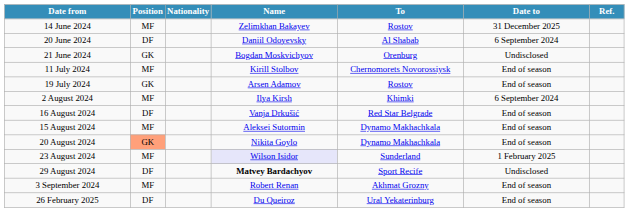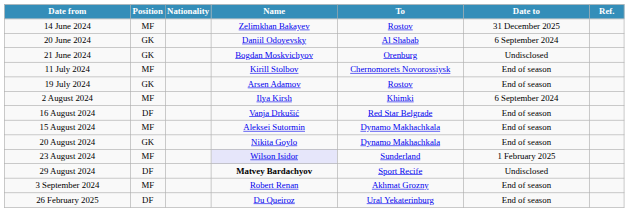 <table class="wikitable" style="text-align:center; font-size:90%; ">
 <tr>
 <th style="background:#348EB9; color:white; width:200px;">Date from</th>
 <th style="background:#348EB9; color:white; width:50px;">Position</th>
 <th style="background:#348EB9; color:white; width:50px;">Nationality</th>
 <th style="background:#348EB9; color:white; width:200px;">Name</th>
 <th style="background:#348EB9; color:white; width:200px;">To</th>
 <th style="background:#348EB9; color:white; width:200px;">Date to</th>
 <th style="background:#348EB9; color:white; width:50px;">Ref.</th>
 </tr>
 <tr>
 <td>14 June 2024</td>
 <td>MF</td>
 <td></td>
 <td><a href='#'>Zelimkhan Bakayev</a></td>
 <td><a href='#'>Rostov</a></td>
 <td>31 December 2025</td>
 <td></td>
 </tr>
 <tr>
 <td>20 June 2024</td>
-<td>DF</td>
+<td>GK</td>
 <td></td>
 <td><a href='#'>Daniil Odoyevsky</a></td>
 <td><a href='#'>Al Shabab</a></td>
 <td>6 September 2024</td>
 <td></td>
 </tr>
 <tr>
 <td>21 June 2024</td>
 <td>GK</td>
 <td></td>
 <td><a href='#'>Bogdan Moskvichyov</a></td>
 <td><a href='#'>Orenburg</a></td>
 <td>Undisclosed</td>
 <td></td>
 </tr>
 <tr>
 <td>11 July 2024</td>
 <td>MF</td>
 <td></td>
 <td><a href='#'>Kirill Stolbov</a></td>
 <td><a href='#'>Chernomorets Novorossiysk</a></td>
 <td>End of season</td>
 <td></td>
 </tr>
 <tr>
 <td>19 July 2024</td>
 <td>GK</td>
 <td></td>
 <td><a href='#'>Arsen Adamov</a></td>
 <td><a href='#'>Rostov</a></td>
 <td>End of season</td>
 <td></td>
 </tr>
 <tr>
 <td>2 August 2024</td>
 <td>MF</td>
 <td></td>
 <td><a href='#'>Ilya Kirsh</a></td>
 <td><a href='#'>Khimki</a></td>
 <td>6 September 2024</td>
 <td></td>
 </tr>
 <tr>
 <td>16 August 2024</td>
 <td>DF</td>
 <td></td>
 <td><a href='#'>Vanja Drkušić</a></td>
 <td><a href='#'>Red Star Belgrade</a></td>
 <td>End of season</td>
 <td></td>
 </tr>
 <tr>
 <td>15 August 2024</td>
 <td>MF</td>
 <td></td>
 <td><a href='#'>Aleksei Sutormin</a></td>
 <td><a href='#'>Dynamo Makhachkala</a></td>
 <td>End of season</td>
 <td></td>
 </tr>
 <tr>
 <td>20 August 2024</td>
-<td style="background: lightsalmon;">GK</td>
+<td>GK</td>
 <td></td>
 <td><a href='#'>Nikita Goylo</a></td>
 <td><a href='#'>Dynamo Makhachkala</a></td>
 <td>End of season</td>
 <td></td>
 </tr>
 <tr>
 <td>23 August 2024</td>
 <td>MF</td>
 <td></td>
 <td style="background: lavender;"><a href='#'>Wilson Isidor</a></td>
 <td><a href='#'>Sunderland</a></td>
 <td>1 February 2025</td>
 <td></td>
 </tr>
 <tr>
 <td>29 August 2024</td>
 <td>DF</td>
 <td></td>
 <td><strong>Matvey Bardachyov</strong></td>
 <td><a href='#'>Sport Recife</a></td>
 <td>Undisclosed</td>
 <td></td>
 </tr>
 <tr>
 <td>3 September 2024</td>
 <td>MF</td>
 <td></td>
 <td><a href='#'>Robert Renan</a></td>
 <td><a href='#'>Akhmat Grozny</a></td>
 <td>End of season</td>
 <td></td>
 </tr>
 <tr>
 <td>26 February 2025</td>
 <td>DF</td>
 <td></td>
 <td><a href='#'>Du Queiroz</a></td>
 <td><a href='#'>Ural Yekaterinburg</a></td>
 <td>End of season</td>
 <td></td>
 </tr>
 </table>
